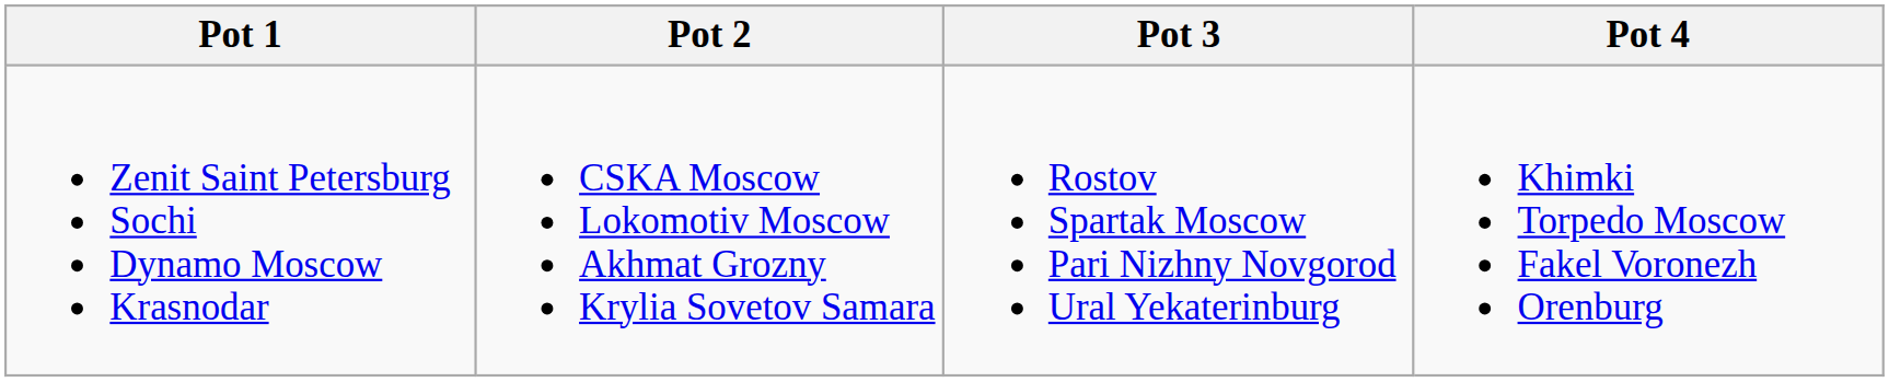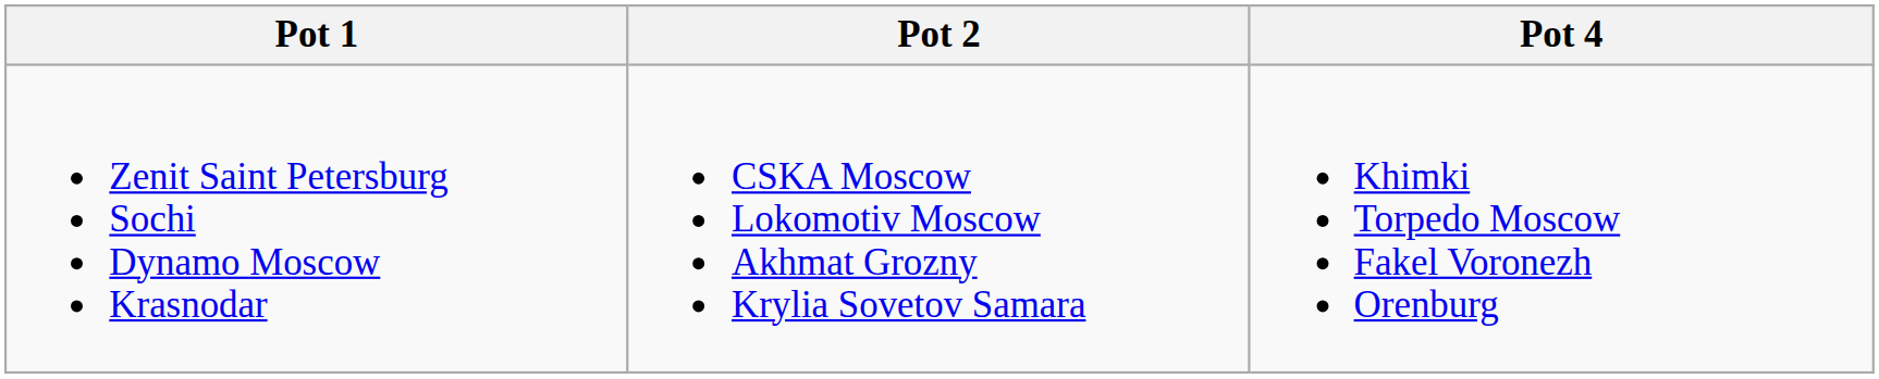 <table class="wikitable">
 <tr>
 <th width="25%">Pot 1</th>
 <th width="25%">Pot 2</th>
-<th width="25%">Pot 3</th>
 <th width="25%">Pot 4</th>
 </tr>
 <tr>
 <td><br><ul><li><a href='#'>Zenit Saint Petersburg</a></li><li><a href='#'>Sochi</a></li><li><a href='#'>Dynamo Moscow</a></li><li><a href='#'>Krasnodar</a></li></ul></td>
 <td><br><ul><li><a href='#'>CSKA Moscow</a></li><li><a href='#'>Lokomotiv Moscow</a></li><li><a href='#'>Akhmat Grozny</a></li><li><a href='#'>Krylia Sovetov Samara</a></li></ul></td>
-<td><br><ul><li><a href='#'>Rostov</a></li><li><a href='#'>Spartak Moscow</a></li><li><a href='#'>Pari Nizhny Novgorod</a></li><li><a href='#'>Ural Yekaterinburg</a></li></ul></td>
 <td><br><ul><li><a href='#'>Khimki</a></li><li><a href='#'>Torpedo Moscow</a></li><li><a href='#'>Fakel Voronezh</a></li><li><a href='#'>Orenburg</a></li></ul></td>
 </tr>
 </table>
